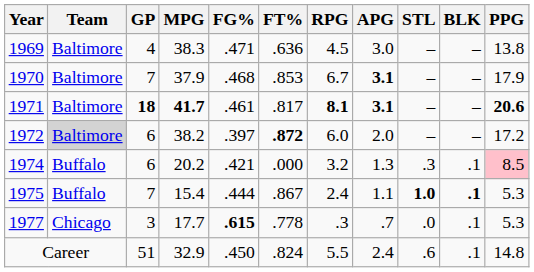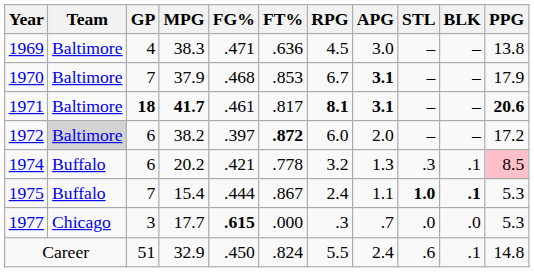 <table class="wikitable sortable" style="font-size:95%; text-align:right;">
 <tr>
 <th>Year</th>
 <th>Team</th>
 <th>GP</th>
 <th>MPG</th>
 <th>FG%</th>
 <th>FT%</th>
 <th>RPG</th>
 <th>APG</th>
 <th>STL</th>
 <th>BLK</th>
 <th>PPG</th>
 </tr>
 <tr>
 <td style="text-align:left;"><a href='#'>1969</a></td>
 <td style="text-align:left;"><a href='#'>Baltimore</a></td>
 <td>4</td>
 <td>38.3</td>
 <td>.471</td>
 <td>.636</td>
 <td>4.5</td>
 <td>3.0</td>
 <td>–</td>
 <td>–</td>
 <td>13.8</td>
 </tr>
 <tr>
 <td style="text-align:left;"><a href='#'>1970</a></td>
 <td style="text-align:left;"><a href='#'>Baltimore</a></td>
 <td>7</td>
 <td>37.9</td>
 <td>.468</td>
 <td>.853</td>
 <td>6.7</td>
 <td><strong>3.1</strong></td>
 <td>–</td>
 <td>–</td>
 <td>17.9</td>
 </tr>
 <tr>
 <td style="text-align:left;"><a href='#'>1971</a></td>
 <td style="text-align:left;"><a href='#'>Baltimore</a></td>
 <td><strong>18</strong></td>
 <td><strong>41.7</strong></td>
 <td>.461</td>
 <td>.817</td>
 <td><strong>8.1</strong></td>
 <td><strong>3.1</strong></td>
 <td>–</td>
 <td>–</td>
 <td><strong>20.6</strong></td>
 </tr>
 <tr>
 <td style="text-align:left;"><a href='#'>1972</a></td>
 <td style="background: lightgrey; text-align:left;"><a href='#'>Baltimore</a></td>
 <td>6</td>
 <td>38.2</td>
 <td>.397</td>
 <td><strong>.872</strong></td>
 <td>6.0</td>
 <td>2.0</td>
 <td>–</td>
 <td>–</td>
 <td>17.2</td>
 </tr>
 <tr>
 <td style="text-align:left;"><a href='#'>1974</a></td>
 <td style="text-align:left;"><a href='#'>Buffalo</a></td>
 <td>6</td>
 <td>20.2</td>
 <td>.421</td>
-<td>.000</td>
+<td>.778</td>
 <td>3.2</td>
 <td>1.3</td>
 <td>.3</td>
 <td>.1</td>
 <td style="background: pink;">8.5</td>
 </tr>
 <tr>
 <td style="text-align:left;"><a href='#'>1975</a></td>
 <td style="text-align:left;"><a href='#'>Buffalo</a></td>
 <td>7</td>
 <td>15.4</td>
 <td>.444</td>
 <td>.867</td>
 <td>2.4</td>
 <td>1.1</td>
 <td><strong>1.0</strong></td>
 <td><strong>.1</strong></td>
 <td>5.3</td>
 </tr>
 <tr>
 <td style="text-align:left;"><a href='#'>1977</a></td>
 <td style="text-align:left;"><a href='#'>Chicago</a></td>
 <td>3</td>
 <td>17.7</td>
 <td><strong>.615</strong></td>
-<td>.778</td>
+<td>.000</td>
 <td>.3</td>
 <td>.7</td>
 <td>.0</td>
-<td>.1</td>
+<td>.0</td>
 <td>5.3</td>
 </tr>
 <tr class="sortbottom">
 <td colspan="2" style="text-align:center;">Career</td>
 <td>51</td>
 <td>32.9</td>
 <td>.450</td>
 <td>.824</td>
 <td>5.5</td>
 <td>2.4</td>
 <td>.6</td>
 <td>.1</td>
 <td>14.8</td>
 </tr>
 </table>
